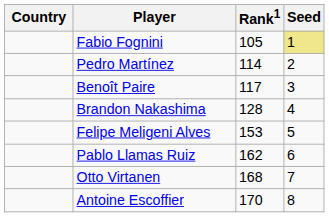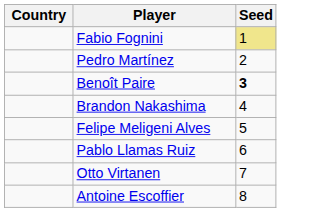 <table class="sortable wikitable">
 <tr>
 <th width="70">Country</th>
 <th width="175">Player</th>
-<th>Rank<sup>1</sup></th>
 <th>Seed</th>
 </tr>
 <tr>
 <td></td>
 <td><a href='#'>Fabio Fognini</a></td>
-<td>105</td>
 <td style="background: khaki;">1</td>
 </tr>
 <tr>
 <td></td>
 <td><a href='#'>Pedro Martínez</a></td>
-<td>114</td>
 <td>2</td>
 </tr>
 <tr>
 <td></td>
 <td><a href='#'>Benoît Paire</a></td>
-<td>117</td>
-<td>3</td>
+<td><strong>3</strong></td>
 </tr>
 <tr>
 <td></td>
 <td><a href='#'>Brandon Nakashima</a></td>
-<td>128</td>
 <td>4</td>
 </tr>
 <tr>
 <td></td>
 <td><a href='#'>Felipe Meligeni Alves</a></td>
-<td>153</td>
 <td>5</td>
 </tr>
 <tr>
 <td></td>
 <td><a href='#'>Pablo Llamas Ruiz</a></td>
-<td>162</td>
 <td>6</td>
 </tr>
 <tr>
 <td></td>
 <td><a href='#'>Otto Virtanen</a></td>
-<td>168</td>
 <td>7</td>
 </tr>
 <tr>
 <td></td>
 <td><a href='#'>Antoine Escoffier</a></td>
-<td>170</td>
 <td>8</td>
 </tr>
 </table>
